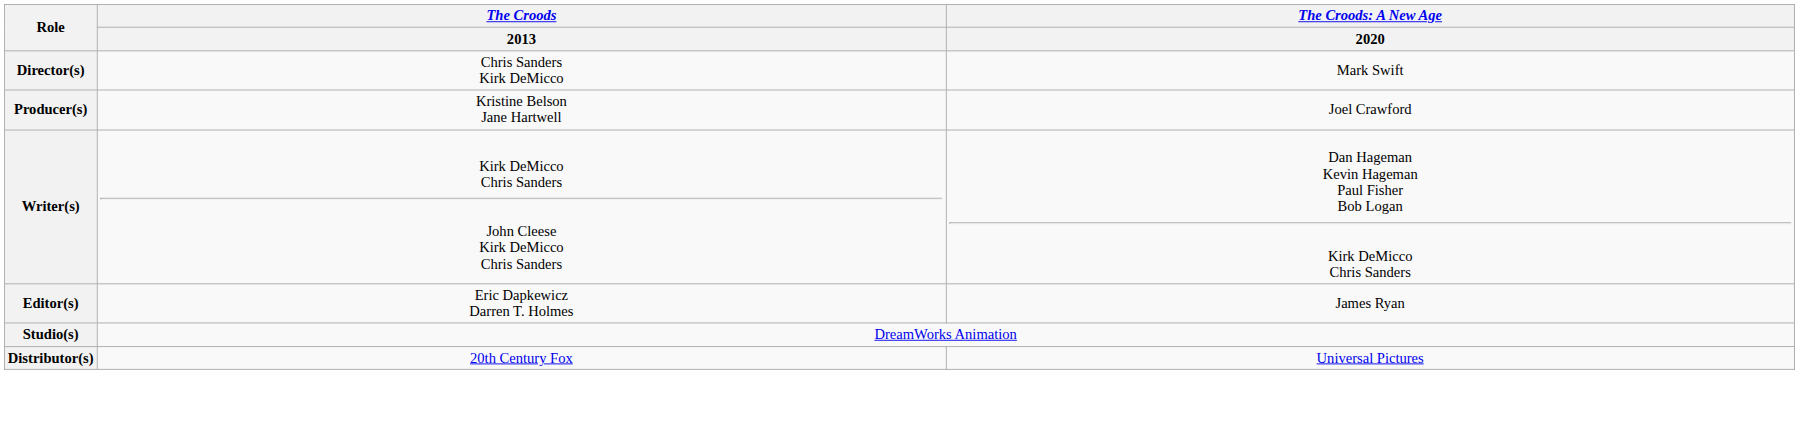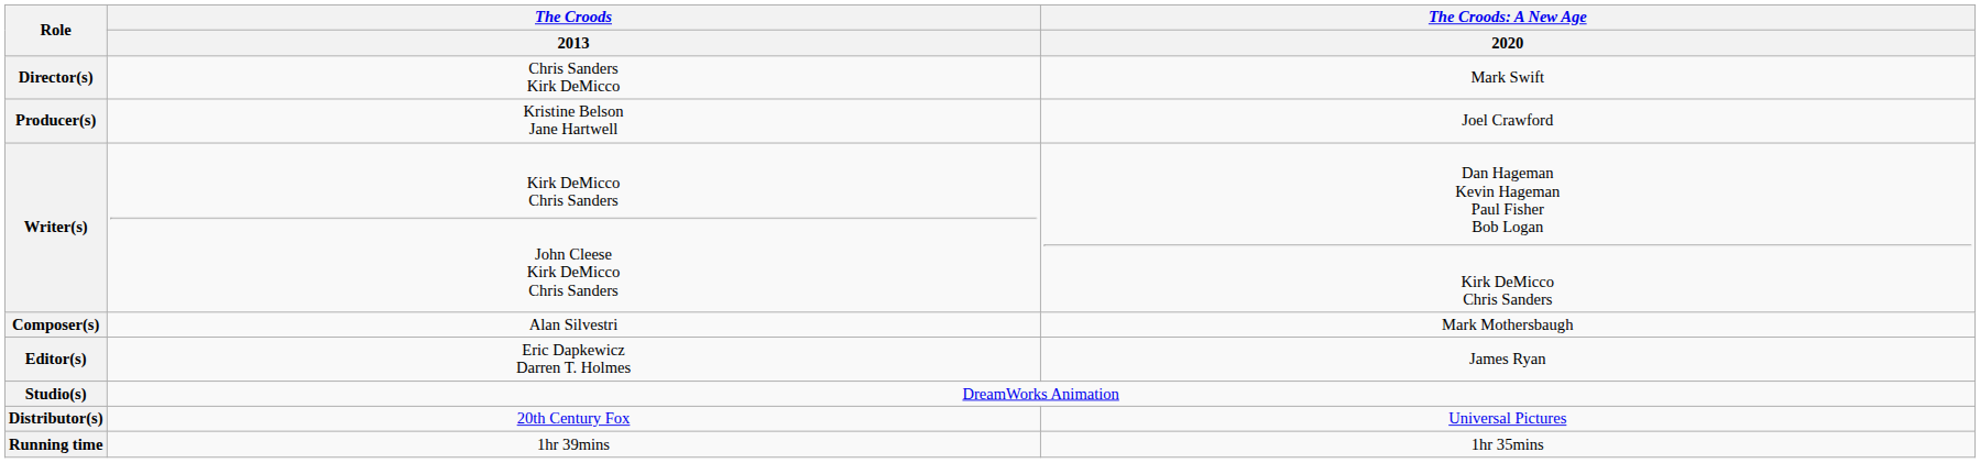 <table class="wikitable" style="text-align:center;" "width:100%;">
 <tr>
 <th rowspan="2">Role</th>
 <th style="width:50%;"><em><a href='#'>The Croods</a></em></th>
 <th style="width:50%;"><em><a href='#'>The Croods: A New Age</a></em></th>
 </tr>
 <tr>
 <th>2013</th>
 <th>2020</th>
 </tr>
 <tr>
 <th>Director(s)</th>
 <td>Chris Sanders<br>Kirk DeMicco</td>
 <td>Mark Swift</td>
 </tr>
 <tr>
 <th>Producer(s)</th>
 <td>Kristine Belson<br>Jane Hartwell</td>
 <td>Joel Crawford</td>
 </tr>
 <tr>
 <th>Writer(s)</th>
 <td><br>Kirk DeMicco<br>Chris Sanders<hr><br>John Cleese<br>Kirk DeMicco<br>Chris Sanders</td>
 <td><br>Dan Hageman<br>Kevin Hageman<br>Paul Fisher<br>Bob Logan<hr><br>Kirk DeMicco<br>Chris Sanders</td>
 </tr>
 <tr>
+<th>Composer(s)</th>
+<td>Alan Silvestri</td>
+<td>Mark Mothersbaugh</td>
+</tr>
+<tr>
 <th>Editor(s)</th>
 <td>Eric Dapkewicz<br>Darren T. Holmes</td>
 <td>James Ryan</td>
 </tr>
 <tr>
 <th>Studio(s)</th>
 <td colspan="2"><a href='#'>DreamWorks Animation</a></td>
 </tr>
 <tr>
 <th style="text-align:center;">Distributor(s)</th>
 <td><a href='#'>20th Century Fox</a></td>
 <td><a href='#'>Universal Pictures</a></td>
 </tr>
+<tr>
+<th style="text-align:center;">Running time</th>
+<td>1hr 39mins</td>
+<td>1hr 35mins</td>
+</tr>
 </table>
